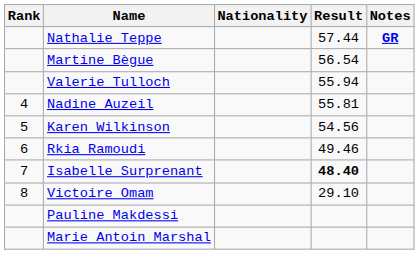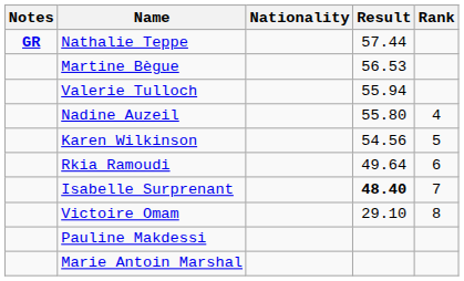 <table class="wikitable sortable" style="text-align:center">
 <tr>
-<th>Rank</th>
+<th>Notes</th>
 <th>Name</th>
 <th>Nationality</th>
 <th>Result</th>
-<th>Notes</th>
+<th>Rank</th>
 </tr>
 <tr>
-<td></td>
+<td><strong><a href='#'>GR</a></strong></td>
 <td align=left><a href='#'>Nathalie Teppe</a></td>
 <td align=left></td>
 <td>57.44</td>
-<td><strong><a href='#'>GR</a></strong></td>
+<td></td>
 </tr>
 <tr>
 <td></td>
 <td align=left><a href='#'>Martine Bègue</a></td>
 <td align=left></td>
-<td>56.54</td>
+<td>56.53</td>
 <td></td>
 </tr>
 <tr>
 <td></td>
 <td align=left><a href='#'>Valerie Tulloch</a></td>
 <td align=left></td>
 <td>55.94</td>
 <td></td>
 </tr>
 <tr>
-<td>4</td>
+<td></td>
 <td align=left><a href='#'>Nadine Auzeil</a></td>
 <td align=left></td>
-<td>55.81</td>
-<td></td>
+<td>55.80</td>
+<td>4</td>
 </tr>
 <tr>
-<td>5</td>
+<td></td>
 <td align=left><a href='#'>Karen Wilkinson</a></td>
 <td align=left></td>
 <td>54.56</td>
-<td></td>
+<td>5</td>
 </tr>
 <tr>
-<td>6</td>
+<td></td>
 <td align=left><a href='#'>Rkia Ramoudi</a></td>
 <td align=left></td>
-<td>49.46</td>
-<td></td>
+<td>49.64</td>
+<td>6</td>
 </tr>
 <tr>
-<td>7</td>
+<td></td>
 <td align=left><a href='#'>Isabelle Surprenant</a></td>
 <td align=left></td>
 <td><strong>48.40</strong></td>
-<td></td>
+<td>7</td>
 </tr>
 <tr>
-<td>8</td>
+<td></td>
 <td align=left><a href='#'>Victoire Omam</a></td>
 <td align=left></td>
 <td>29.10</td>
-<td></td>
+<td>8</td>
 </tr>
 <tr>
 <td></td>
 <td align=left><a href='#'>Pauline Makdessi</a></td>
 <td align=left></td>
 <td></td>
 <td></td>
 </tr>
 <tr>
 <td></td>
 <td align=left><a href='#'>Marie Antoin Marshal</a></td>
 <td align=left></td>
 <td></td>
 <td></td>
 </tr>
 </table>
